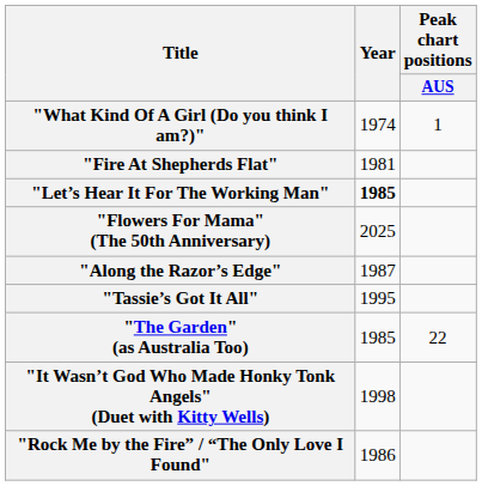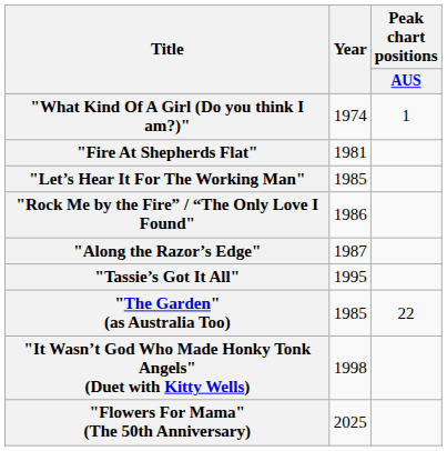 <table class="wikitable plainrowheaders" style="text-align:center;" border="1">
 <tr>
 <th scope="col" rowspan="2" style="width:19em;">Title</th>
 <th scope="col" rowspan="2" style="width:1em;">Year</th>
 <th scope="col" colspan="1">Peak chart positions</th>
 </tr>
 <tr>
 <th scope="col" style="width:3em;font-size:90%;"><a href='#'>AUS</a><br></th>
 </tr>
 <tr>
 <th scope="row">"What Kind Of A Girl (Do you think I am?)"</th>
 <td>1974</td>
 <td>1</td>
 </tr>
 <tr>
 <th scope="row">"Fire At Shepherds Flat"</th>
 <td>1981</td>
 <td></td>
 </tr>
 <tr>
 <th scope="row">"Let’s Hear It For The Working Man"</th>
-<td><strong>1985</strong></td>
+<td>1985</td>
 <td></td>
 </tr>
 <tr>
-<th scope="row">"Flowers For Mama"<br><span>(The 50th Anniversary)</span></th>
-<td>2025</td>
+<th scope="row">"Rock Me by the Fire” / “The Only Love I Found"</th>
+<td>1986</td>
 <td></td>
 </tr>
 <tr>
 <th scope="row">"Along the Razor’s Edge"</th>
 <td>1987</td>
 <td></td>
 </tr>
 <tr>
 <th scope="row">"Tassie’s Got It All"</th>
 <td>1995</td>
 <td></td>
 </tr>
 <tr>
 <th scope="row">"<a href='#'>The Garden</a>"<br><span>(as Australia Too)</span></th>
 <td>1985</td>
 <td>22</td>
 </tr>
 <tr>
 <th scope="row">"It Wasn’t God Who Made Honky Tonk Angels"<br><span>(Duet with <a href='#'>Kitty Wells</a>)</span></th>
 <td>1998</td>
 <td></td>
 </tr>
 <tr>
-<th scope="row">"Rock Me by the Fire” / “The Only Love I Found"</th>
-<td>1986</td>
+<th scope="row">"Flowers For Mama"<br><span>(The 50th Anniversary)</span></th>
+<td>2025</td>
 <td></td>
 </tr>
 </table>
